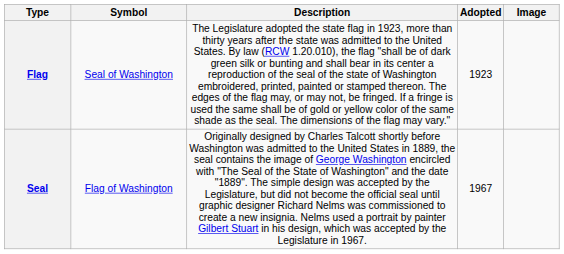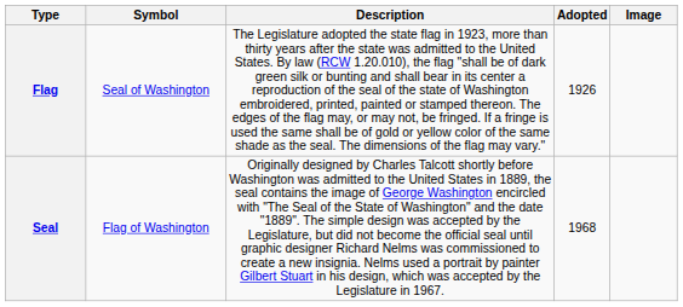 <table class="wikitable sortable plainrowheaders" style="text-align:center;">
 <tr>
 <th scope=col width=12%>Type</th>
 <th scope=col width=21%>Symbol</th>
 <th scope=col width=49% class=unsortable>Description</th>
 <th scope=col width=8%>Adopted</th>
 <th scope=col width=10% class=unsortable>Image</th>
 </tr>
 <tr>
 <th scope=row style="text-align:center;"><a href='#'>Flag</a></th>
 <td><a href='#'>Seal of Washington</a></td>
 <td>The Legislature adopted the state flag in 1923, more than thirty years after the state was admitted to the United States. By law (<a href='#'>RCW</a> 1.20.010), the flag "shall be of dark green silk or bunting and shall bear in its center a reproduction of the seal of the state of Washington embroidered, printed, painted or stamped thereon. The edges of the flag may, or may not, be fringed. If a fringe is used the same shall be of gold or yellow color of the same shade as the seal. The dimensions of the flag may vary."</td>
-<td>1923</td>
+<td>1926</td>
 <td></td>
 </tr>
 <tr>
 <th scope=row style="text-align:center;"><a href='#'>Seal</a></th>
 <td><a href='#'>Flag of Washington</a></td>
 <td>Originally designed by Charles Talcott shortly before Washington was admitted to the United States in 1889, the seal contains the image of <a href='#'>George Washington</a> encircled with "The Seal of the State of Washington" and the date "1889". The simple design was accepted by the Legislature, but did not become the official seal until graphic designer Richard Nelms was commissioned to create a new insignia. Nelms used a portrait by painter <a href='#'>Gilbert Stuart</a> in his design, which was accepted by the Legislature in 1967.</td>
-<td>1967</td>
+<td>1968</td>
 <td></td>
 </tr>
 </table>
